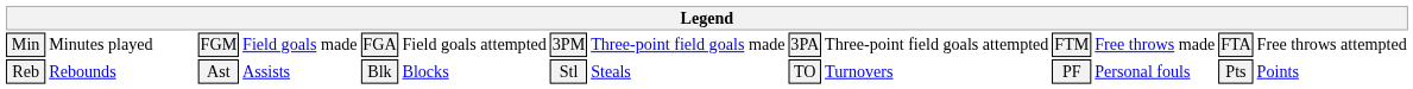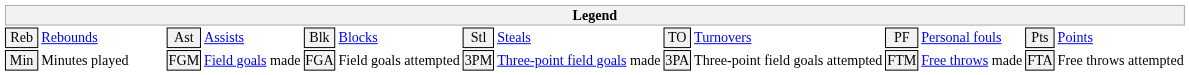 <table class="toccolours" style="font-size:90%; white-space:nowrap">
 <tr>
 <th colspan="14" style="background-color:#F2F2F2; border: 1px solid #AAAAAA">Legend</th>
+</tr>
+<tr>
+<td style="text-align:center; background-color:#F2F2F2; border:1px solid black">Reb</td>
+<td><a href='#'>Rebounds</a></td>
+<td style="text-align:center; background-color:#F2F2F2; border:1px solid black">Ast</td>
+<td><a href='#'>Assists</a></td>
+<td style="text-align:center; background-color:#F2F2F2; border:1px solid black">Blk</td>
+<td><a href='#'>Blocks</a></td>
+<td style="text-align:center; background-color:#F2F2F2; border:1px solid black">Stl</td>
+<td><a href='#'>Steals</a></td>
+<td style="text-align:center; background-color:#F2F2F2; border:1px solid black">TO</td>
+<td><a href='#'>Turnovers</a></td>
+<td style="text-align:center; background-color:#F2F2F2; border:1px solid black">PF</td>
+<td><a href='#'>Personal fouls</a></td>
+<td style="text-align:center; background-color:#F2F2F2; border:1px solid black">Pts</td>
+<td><a href='#'>Points</a></td>
 </tr>
 <tr>
 <td width="30" style="text-align:center; background-color:#F2F2F2; border:1px solid black">Min</td>
 <td width="125">Minutes played</td>
 <td style="text-align:center; background-color:#F2F2F2; border:1px solid black">FGM</td>
 <td><a href='#'>Field goals</a> made</td>
 <td style="text-align:center; background-color:#F2F2F2; border:1px solid black">FGA</td>
 <td>Field goals attempted</td>
 <td style="text-align:center; background-color:#F2F2F2; border:1px solid black">3PM</td>
 <td><a href='#'>Three-point field goals</a> made</td>
 <td style="text-align:center; background-color:#F2F2F2; border:1px solid black">3PA</td>
 <td>Three-point field goals attempted</td>
 <td style="text-align:center; background-color:#F2F2F2; border:1px solid black">FTM</td>
 <td><a href='#'>Free throws</a> made</td>
 <td style="text-align:center; background-color:#F2F2F2; border:1px solid black">FTA</td>
 <td>Free throws attempted</td>
 </tr>
-<tr>
-<td style="text-align:center; background-color:#F2F2F2; border:1px solid black">Reb</td>
-<td><a href='#'>Rebounds</a></td>
-<td style="text-align:center; background-color:#F2F2F2; border:1px solid black">Ast</td>
-<td><a href='#'>Assists</a></td>
-<td style="text-align:center; background-color:#F2F2F2; border:1px solid black">Blk</td>
-<td><a href='#'>Blocks</a></td>
-<td style="text-align:center; background-color:#F2F2F2; border:1px solid black">Stl</td>
-<td><a href='#'>Steals</a></td>
-<td style="text-align:center; background-color:#F2F2F2; border:1px solid black">TO</td>
-<td><a href='#'>Turnovers</a></td>
-<td style="text-align:center; background-color:#F2F2F2; border:1px solid black">PF</td>
-<td><a href='#'>Personal fouls</a></td>
-<td style="text-align:center; background-color:#F2F2F2; border:1px solid black">Pts</td>
-<td><a href='#'>Points</a></td>
-</tr>
 </table>
